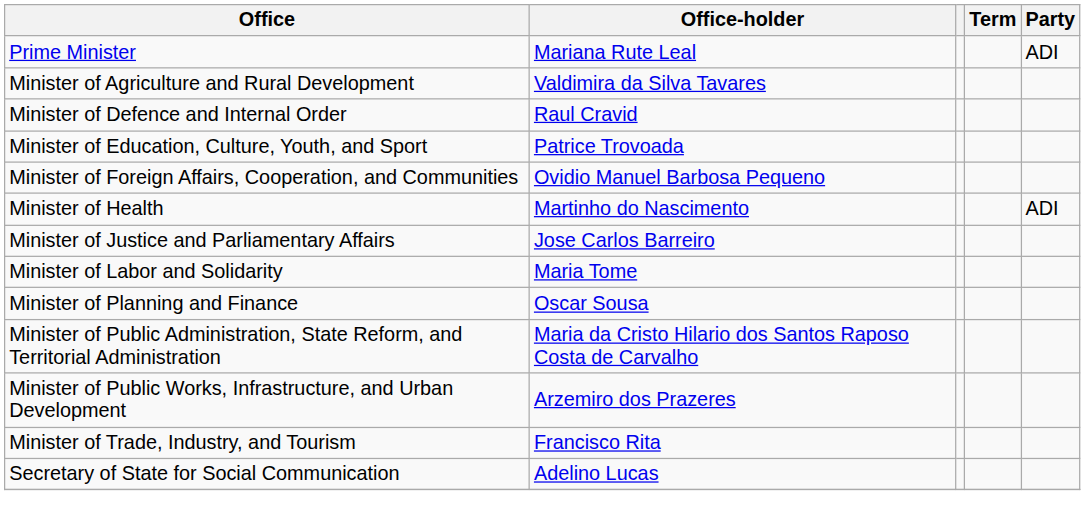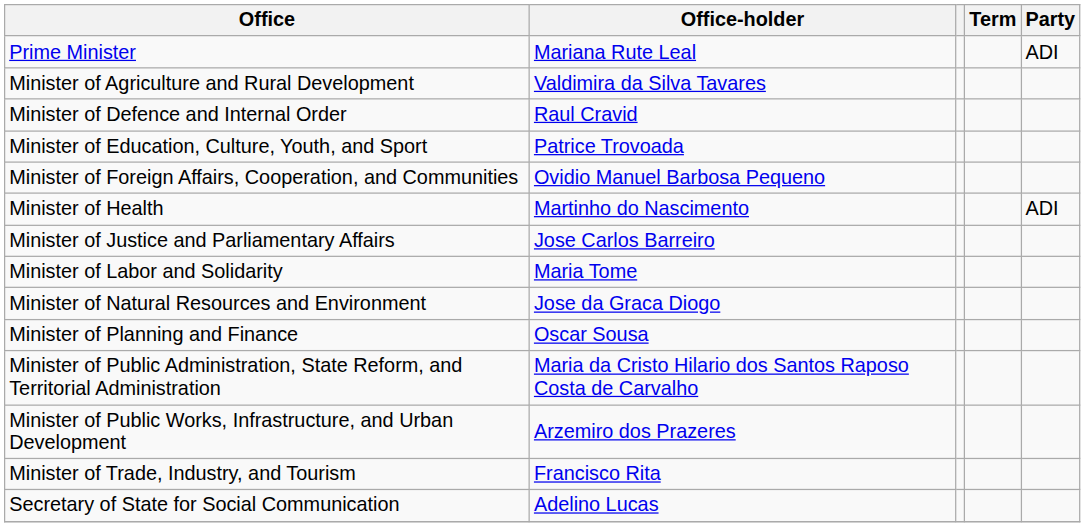 <table class="wikitable sortable">
 <tr>
 <th>Office</th>
 <th>Office-holder</th>
 <th></th>
 <th>Term</th>
 <th>Party</th>
 </tr>
 <tr>
 <td><a href='#'>Prime Minister</a></td>
 <td><a href='#'>Mariana Rute Leal</a></td>
 <td></td>
 <td></td>
 <td>ADI</td>
 </tr>
 <tr>
 <td>Minister of Agriculture and Rural Development</td>
 <td><a href='#'>Valdimira da Silva Tavares</a></td>
 <td></td>
 <td></td>
 <td></td>
 </tr>
 <tr>
 <td>Minister of Defence and Internal Order</td>
 <td><a href='#'>Raul Cravid</a></td>
 <td></td>
 <td></td>
 <td></td>
 </tr>
 <tr>
 <td>Minister of Education, Culture, Youth, and Sport</td>
 <td><a href='#'>Patrice Trovoada</a></td>
 <td></td>
 <td></td>
 <td></td>
 </tr>
 <tr>
 <td>Minister of Foreign Affairs, Cooperation, and Communities</td>
 <td><a href='#'>Ovidio Manuel Barbosa Pequeno</a></td>
 <td></td>
 <td></td>
 <td></td>
 </tr>
 <tr>
 <td>Minister of Health</td>
 <td><a href='#'>Martinho do Nascimento</a></td>
 <td></td>
 <td></td>
 <td>ADI</td>
 </tr>
 <tr>
 <td>Minister of Justice and Parliamentary Affairs</td>
 <td><a href='#'>Jose Carlos Barreiro</a></td>
 <td></td>
 <td></td>
 <td></td>
 </tr>
 <tr>
 <td>Minister of Labor and Solidarity</td>
 <td><a href='#'>Maria Tome</a></td>
 <td></td>
 <td></td>
 <td></td>
 </tr>
 <tr>
+<td>Minister of Natural Resources and Environment</td>
+<td><a href='#'>Jose da Graca Diogo</a></td>
+<td></td>
+<td></td>
+<td></td>
+</tr>
+<tr>
 <td>Minister of Planning and Finance</td>
 <td><a href='#'>Oscar Sousa</a></td>
 <td></td>
 <td></td>
 <td></td>
 </tr>
 <tr>
 <td>Minister of Public Administration, State Reform, and Territorial Administration</td>
 <td><a href='#'>Maria da Cristo Hilario dos Santos Raposo Costa de Carvalho</a></td>
 <td></td>
 <td></td>
 <td></td>
 </tr>
 <tr>
 <td>Minister of Public Works, Infrastructure, and Urban Development</td>
 <td><a href='#'>Arzemiro dos Prazeres</a></td>
 <td></td>
 <td></td>
 <td></td>
 </tr>
 <tr>
 <td>Minister of Trade, Industry, and Tourism</td>
 <td><a href='#'>Francisco Rita</a></td>
 <td></td>
 <td></td>
 <td></td>
 </tr>
 <tr>
 <td>Secretary of State for Social Communication</td>
 <td><a href='#'>Adelino Lucas</a></td>
 <td></td>
 <td></td>
 <td></td>
 </tr>
 <tr>
 </tr>
 </table>
